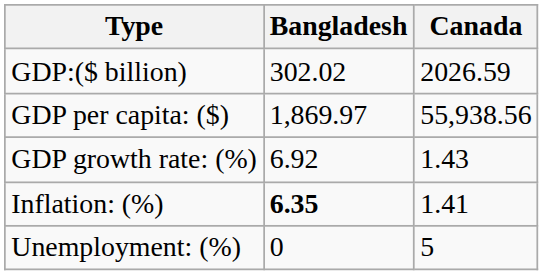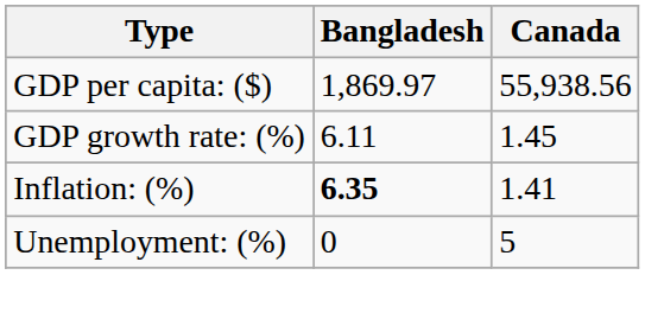 <table class="wikitable">
 <tr>
 <th>Type</th>
 <th>Bangladesh</th>
 <th>Canada</th>
-</tr>
-<tr>
-<td>GDP:($ billion)</td>
-<td>302.02</td>
-<td>2026.59</td>
 </tr>
 <tr>
 <td>GDP per capita: ($)</td>
 <td>1,869.97</td>
 <td>55,938.56</td>
 </tr>
 <tr>
 <td>GDP growth rate: (%)</td>
-<td>6.92</td>
-<td>1.43</td>
+<td>6.11</td>
+<td>1.45</td>
 </tr>
 <tr>
 <td>Inflation: (%)</td>
 <td><strong>6.35</strong></td>
 <td>1.41</td>
 </tr>
 <tr>
 <td>Unemployment: (%)</td>
 <td>0</td>
 <td>5</td>
 </tr>
 </table>
